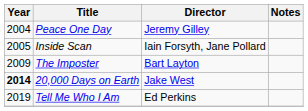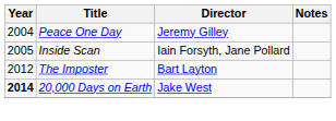 <table class="wikitable">
 <tr>
 <th>Year</th>
 <th>Title</th>
 <th>Director</th>
 <th>Notes</th>
 </tr>
 <tr>
 <td>2004</td>
 <td><em><a href='#'>Peace One Day</a></em></td>
 <td><a href='#'>Jeremy Gilley</a></td>
 <td></td>
 </tr>
 <tr>
 <td>2005</td>
 <td><em>Inside Scan</em></td>
 <td>Iain Forsyth, Jane Pollard</td>
 <td></td>
 </tr>
 <tr>
-<td>2009</td>
+<td>2012</td>
 <td><em><a href='#'>The Imposter</a></em></td>
 <td><a href='#'>Bart Layton</a></td>
 <td></td>
 </tr>
 <tr>
 <td><strong>2014</strong></td>
 <td><em><a href='#'>20,000 Days on Earth</a></em></td>
 <td><a href='#'>Jake West</a></td>
 <td></td>
 </tr>
 <tr>
-<td>2019</td>
-<td><em><a href='#'>Tell Me Who I Am</a></em></td>
-<td>Ed Perkins</td>
-<td></td>
-</tr>
-<tr>
 </tr>
 </table>
